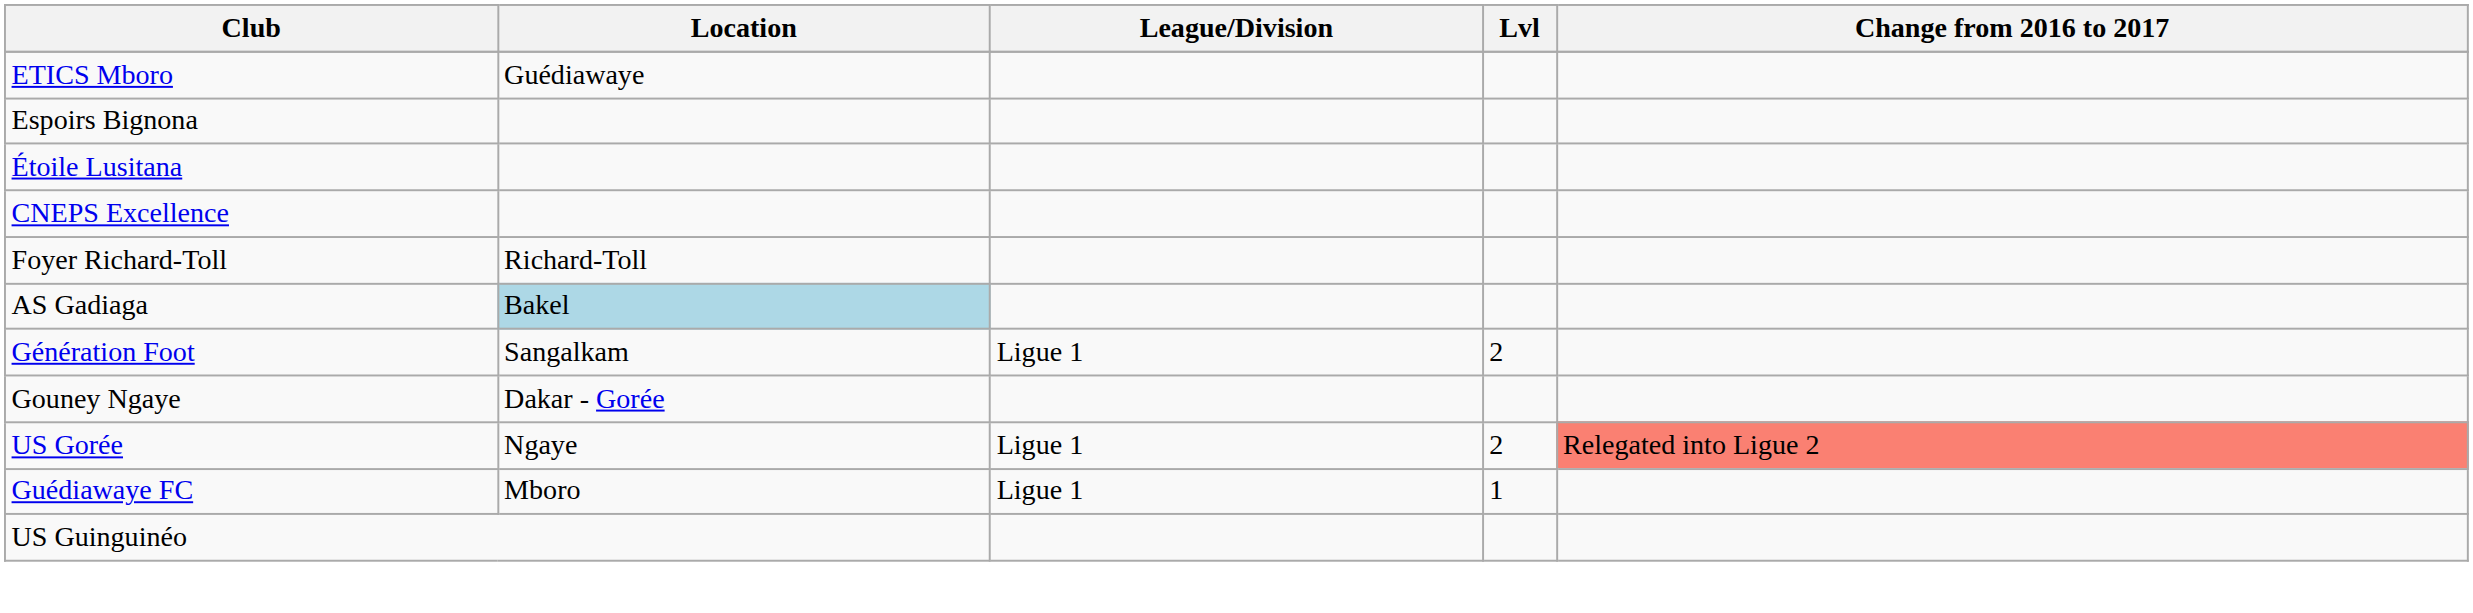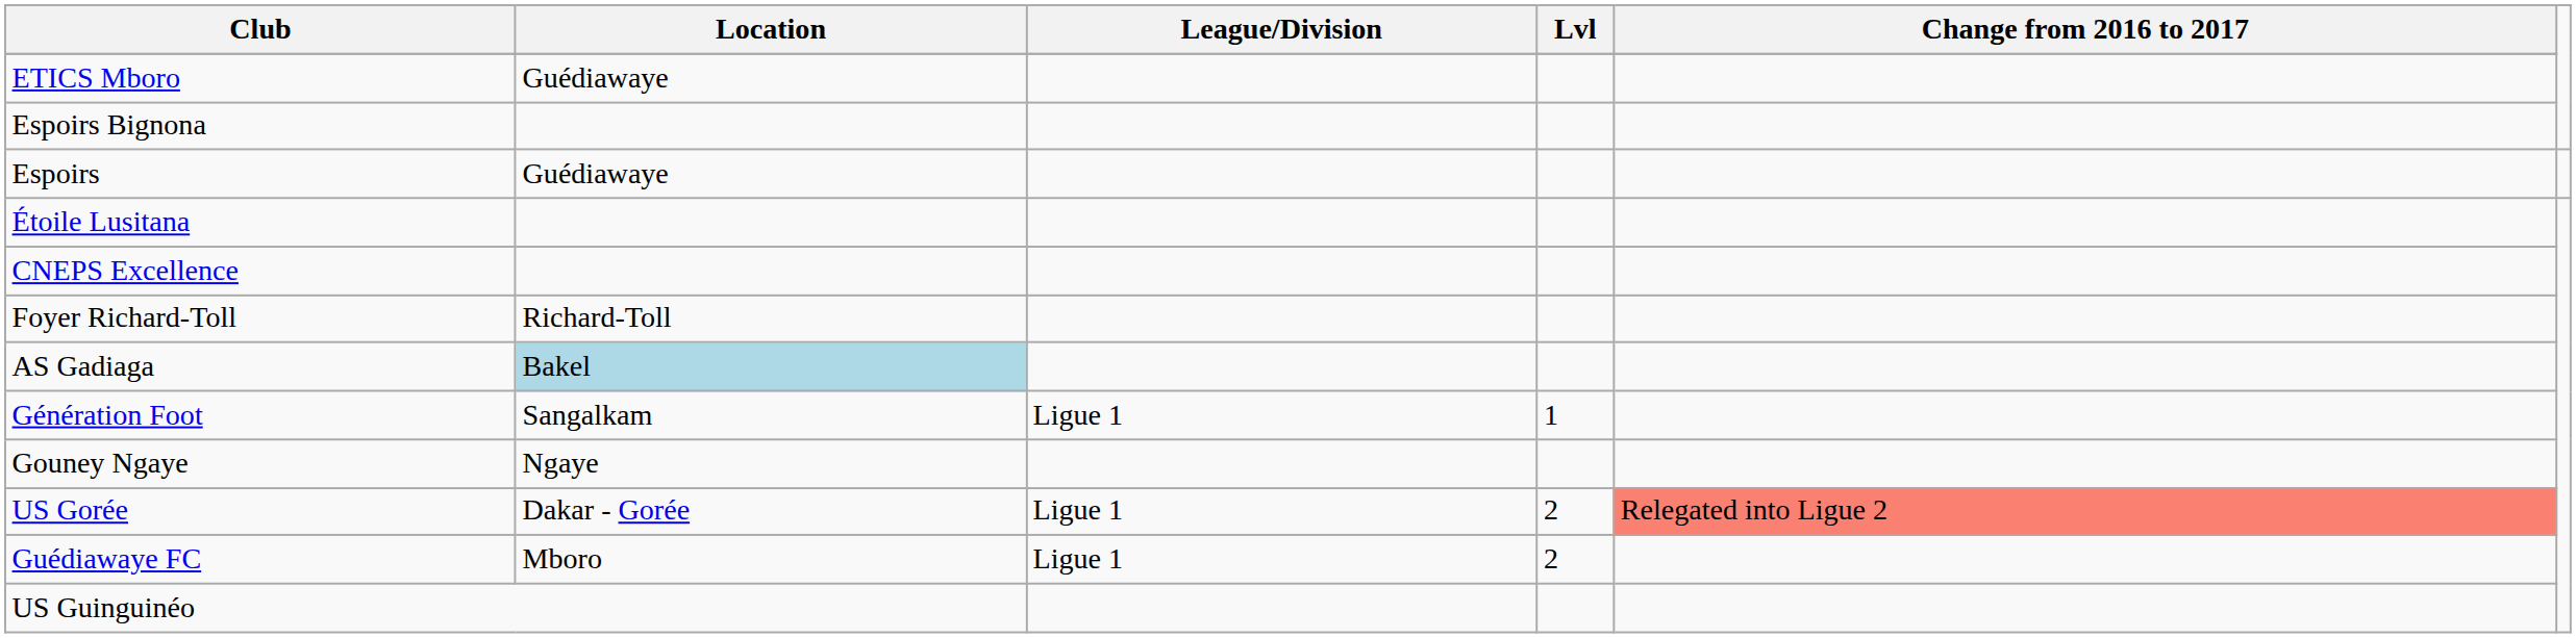 <table class="wikitable sortable" width=100% style="font-size:90%">
 <tr>
 <th width=20%>Club</th>
 <th width=20%>Location</th>
 <th width=20%>League/Division</th>
 <th width=3%>Lvl</th>
 <th width=37%>Change from 2016 to 2017</th>
 </tr>
 <tr>
 </tr>
 <tr>
 <td><a href='#'>ETICS Mboro</a></td>
 <td>Guédiawaye</td>
 <td></td>
 <td></td>
 <td></td>
 </tr>
 <tr>
 <td>Espoirs Bignona</td>
+<td></td>
+<td></td>
+<td></td>
+<td></td>
+</tr>
+<tr>
+<td>Espoirs</td>
+<td>Guédiawaye</td>
 <td></td>
 <td></td>
 <td></td>
 <td></td>
 </tr>
 <tr>
 <td><a href='#'>Étoile Lusitana</a></td>
 <td></td>
 <td></td>
 <td></td>
 <td></td>
 </tr>
 <tr>
 <td><a href='#'>CNEPS Excellence</a></td>
 <td></td>
 <td></td>
 <td></td>
 <td></td>
 </tr>
 <tr>
 <td>Foyer Richard-Toll</td>
 <td>Richard-Toll</td>
 <td></td>
 <td></td>
 <td></td>
 </tr>
 <tr>
 <td>AS Gadiaga</td>
 <td style="background: lightblue;">Bakel</td>
 <td></td>
 <td></td>
 <td></td>
 </tr>
 <tr>
 <td><a href='#'>Génération Foot</a></td>
 <td>Sangalkam</td>
 <td>Ligue 1</td>
-<td>2</td>
+<td>1</td>
 <td></td>
 </tr>
 <tr>
 <td>Gouney Ngaye</td>
-<td>Dakar - <a href='#'>Gorée</a></td>
+<td>Ngaye</td>
 <td></td>
 <td></td>
 <td></td>
 </tr>
 <tr>
 <td><a href='#'>US Gorée</a></td>
-<td>Ngaye</td>
+<td>Dakar - <a href='#'>Gorée</a></td>
 <td>Ligue 1</td>
 <td>2</td>
 <td bgcolor=salmon>Relegated into Ligue 2</td>
 </tr>
 <tr>
 <td><a href='#'>Guédiawaye FC</a></td>
 <td>Mboro</td>
 <td>Ligue 1</td>
-<td>1</td>
+<td>2</td>
 <td></td>
 </tr>
 <tr>
 <td colspan=2>US Guinguinéo</td>
 <td></td>
 <td></td>
 <td></td>
 </tr>
 </table>
